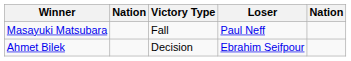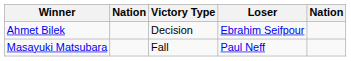 <table class="wikitable sortable" style="text-align:left;">
 <tr>
 <th>Winner</th>
 <th>Nation</th>
 <th>Victory Type</th>
 <th>Loser</th>
 <th>Nation</th>
 </tr>
 <tr>
+<td><a href='#'>Ahmet Bilek</a></td>
+<td></td>
+<td>Decision</td>
+<td><a href='#'>Ebrahim Seifpour</a></td>
+<td></td>
+</tr>
+<tr>
 <td><a href='#'>Masayuki Matsubara</a></td>
 <td></td>
 <td>Fall</td>
 <td><a href='#'>Paul Neff</a></td>
 <td></td>
 </tr>
-<tr>
-<td><a href='#'>Ahmet Bilek</a></td>
-<td></td>
-<td>Decision</td>
-<td><a href='#'>Ebrahim Seifpour</a></td>
-<td></td>
-</tr>
 </table>
